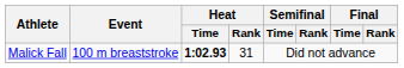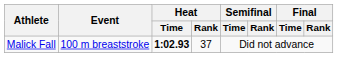 <table class=wikitable style="font-size:90%">
 <tr>
 <th rowspan="2">Athlete</th>
 <th rowspan="2">Event</th>
 <th colspan="2">Heat</th>
 <th colspan="2">Semifinal</th>
 <th colspan="2">Final</th>
 </tr>
 <tr style="font-size:95%">
 <th>Time</th>
 <th>Rank</th>
 <th>Time</th>
 <th>Rank</th>
 <th>Time</th>
 <th>Rank</th>
 </tr>
 <tr align=center>
 <td align=left><a href='#'>Malick Fall</a></td>
 <td align=left><a href='#'>100 m breaststroke</a></td>
 <td><strong>1:02.93</strong></td>
-<td>31</td>
+<td>37</td>
 <td colspan=4>Did not advance</td>
 </tr>
 </table>
